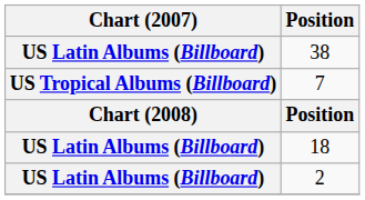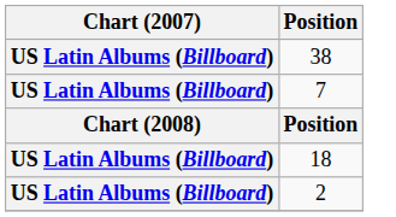 <table class="wikitable plainrowheaders" style="text-align:center;">
 <tr>
 <th scope="col">Chart (2007)</th>
 <th scope="col">Position</th>
 </tr>
 <tr>
 <th scope="row">US <a href='#'>Latin Albums</a> (<em><a href='#'>Billboard</a></em>)</th>
 <td style="text-align:center;">38</td>
 </tr>
 <tr>
-<th scope="row">US <a href='#'>Tropical Albums</a> (<em><a href='#'>Billboard</a></em>)</th>
+<th scope="row">US <a href='#'>Latin Albums</a> (<em><a href='#'>Billboard</a></em>)</th>
 <td style="text-align:center;">7</td>
 </tr>
 <tr>
 <th scope="col">Chart (2008)</th>
 <th scope="col">Position</th>
 </tr>
 <tr>
 <th scope="row">US <a href='#'>Latin Albums</a> (<em><a href='#'>Billboard</a></em>)</th>
 <td style="text-align:center;">18</td>
 </tr>
 <tr>
 <th scope="row">US <a href='#'>Latin Albums</a> (<em><a href='#'>Billboard</a></em>)</th>
 <td style="text-align:center;">2</td>
 </tr>
 <tr>
 </tr>
 </table>
